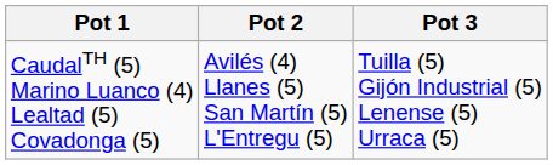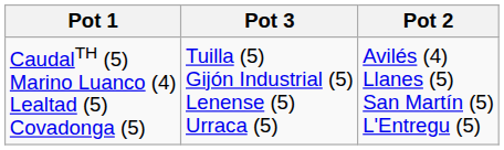 <table class=wikitable>
 <tr>
 <th>Pot 1</th>
+<th>Pot 3</th>
 <th>Pot 2</th>
-<th>Pot 3</th>
 </tr>
 <tr>
 <td><a href='#'>Caudal</a><sup>TH</sup> (5)<br><a href='#'>Marino Luanco</a> (4)<br><a href='#'>Lealtad</a> (5)<br><a href='#'>Covadonga</a> (5)</td>
+<td><a href='#'>Tuilla</a> (5)<br><a href='#'>Gijón Industrial</a> (5)<br><a href='#'>Lenense</a> (5)<br><a href='#'>Urraca</a> (5)</td>
 <td><a href='#'>Avilés</a> (4)<br><a href='#'>Llanes</a> (5)<br><a href='#'>San Martín</a> (5)<br><a href='#'>L'Entregu</a> (5)</td>
-<td><a href='#'>Tuilla</a> (5)<br><a href='#'>Gijón Industrial</a> (5)<br><a href='#'>Lenense</a> (5)<br><a href='#'>Urraca</a> (5)</td>
 </tr>
 </table>
